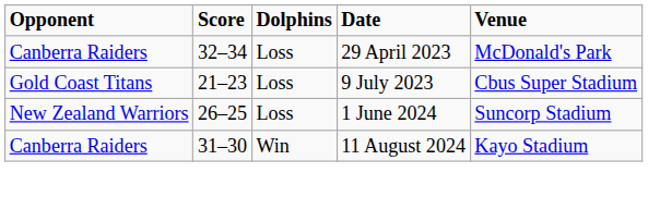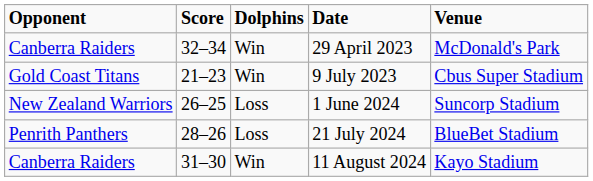 <table class="wikitable">
 <tr>
 <td><strong>Opponent</strong></td>
 <td><strong>Score</strong></td>
 <td><strong>Dolphins</strong></td>
 <td><strong>Date</strong></td>
 <td><strong>Venue</strong></td>
 </tr>
 <tr>
 <td><a href='#'>Canberra Raiders</a></td>
 <td>32–34</td>
-<td>Loss</td>
+<td>Win</td>
 <td>29 April 2023</td>
 <td><a href='#'>McDonald's Park</a></td>
 </tr>
 <tr>
 <td><a href='#'>Gold Coast Titans</a></td>
 <td>21–23</td>
-<td>Loss</td>
+<td>Win</td>
 <td>9 July 2023</td>
 <td><a href='#'>Cbus Super Stadium</a></td>
 </tr>
 <tr>
 <td><a href='#'>New Zealand Warriors</a></td>
 <td>26–25</td>
 <td>Loss</td>
 <td>1 June 2024</td>
 <td><a href='#'>Suncorp Stadium</a></td>
 </tr>
 <tr>
+<td><a href='#'>Penrith Panthers</a></td>
+<td>28–26</td>
+<td>Loss</td>
+<td>21 July 2024</td>
+<td><a href='#'>BlueBet Stadium</a></td>
+</tr>
+<tr>
 <td><a href='#'>Canberra Raiders</a></td>
 <td>31–30</td>
 <td>Win</td>
 <td>11 August 2024</td>
 <td><a href='#'>Kayo Stadium</a></td>
 </tr>
 </table>
